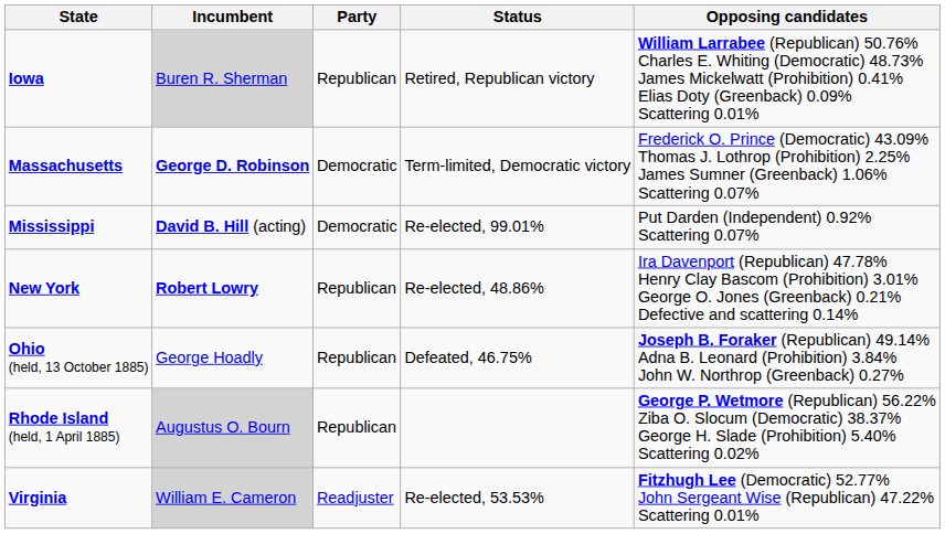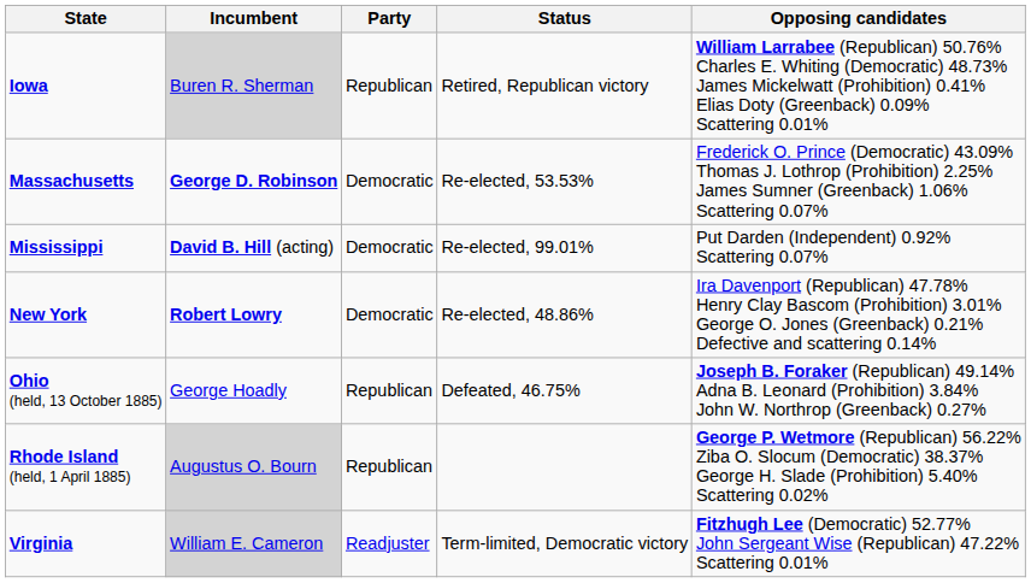 <table class="wikitable">
 <tr>
 <th>State</th>
 <th>Incumbent</th>
 <th>Party</th>
 <th>Status</th>
 <th>Opposing candidates</th>
 </tr>
 <tr>
 <td><strong><a href='#'>Iowa</a></strong></td>
 <td bgcolor="lightgrey"><a href='#'>Buren R. Sherman</a></td>
 <td>Republican</td>
 <td>Retired, Republican victory</td>
 <td><strong><a href='#'>William Larrabee</a></strong> (Republican) 50.76%<br>Charles E. Whiting (Democratic) 48.73%<br>James Mickelwatt (Prohibition) 0.41%<br>Elias Doty (Greenback) 0.09%<br>Scattering 0.01%<br></td>
 </tr>
 <tr>
 <td><strong><a href='#'>Massachusetts</a></strong></td>
 <td><strong><a href='#'>George D. Robinson</a></strong></td>
 <td>Democratic</td>
-<td>Term-limited, Democratic victory</td>
+<td>Re-elected, 53.53%</td>
 <td><a href='#'>Frederick O. Prince</a> (Democratic) 43.09%<br>Thomas J. Lothrop (Prohibition) 2.25%<br>James Sumner (Greenback) 1.06%<br>Scattering 0.07%<br></td>
 </tr>
 <tr>
 <td><strong><a href='#'>Mississippi</a></strong></td>
 <td><strong><a href='#'>David B. Hill</a></strong> (acting)</td>
 <td>Democratic</td>
 <td>Re-elected, 99.01%</td>
 <td>Put Darden (Independent) 0.92%<br>Scattering 0.07%<br></td>
 </tr>
 <tr>
 <td><strong><a href='#'>New York</a></strong></td>
 <td><strong><a href='#'>Robert Lowry</a></strong></td>
-<td>Republican</td>
+<td>Democratic</td>
 <td>Re-elected, 48.86%</td>
 <td><a href='#'>Ira Davenport</a> (Republican) 47.78%<br>Henry Clay Bascom (Prohibition) 3.01%<br>George O. Jones (Greenback) 0.21%<br>Defective and scattering 0.14%<br></td>
 </tr>
 <tr>
 <td><strong><a href='#'>Ohio</a></strong><br><small>(held, 13 October 1885)</small></td>
 <td><a href='#'>George Hoadly</a></td>
 <td>Republican</td>
 <td>Defeated, 46.75%</td>
 <td><strong><a href='#'>Joseph B. Foraker</a></strong> (Republican) 49.14%<br>Adna B. Leonard (Prohibition) 3.84%<br>John W. Northrop (Greenback) 0.27%<br></td>
 </tr>
 <tr>
 <td><strong><a href='#'>Rhode Island</a></strong><br><small>(held, 1 April 1885)</small></td>
 <td bgcolor="lightgrey"><a href='#'>Augustus O. Bourn</a></td>
 <td>Republican</td>
 <td></td>
 <td><strong><a href='#'>George P. Wetmore</a></strong> (Republican) 56.22%<br>Ziba O. Slocum (Democratic) 38.37%<br>George H. Slade (Prohibition) 5.40%<br>Scattering 0.02%<br></td>
 </tr>
 <tr>
 <td><strong><a href='#'>Virginia</a></strong></td>
 <td bgcolor="lightgrey"><a href='#'>William E. Cameron</a></td>
 <td><a href='#'>Readjuster</a></td>
-<td>Re-elected, 53.53%</td>
+<td>Term-limited, Democratic victory</td>
 <td><strong><a href='#'>Fitzhugh Lee</a></strong> (Democratic) 52.77%<br><a href='#'>John Sergeant Wise</a> (Republican) 47.22%<br>Scattering 0.01%<br></td>
 </tr>
 </table>
